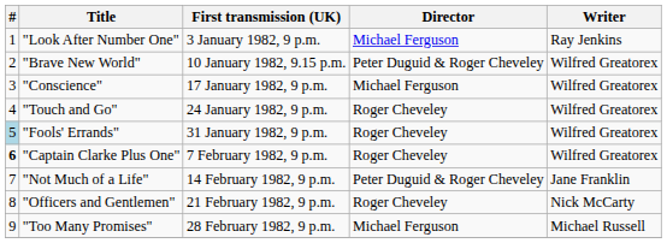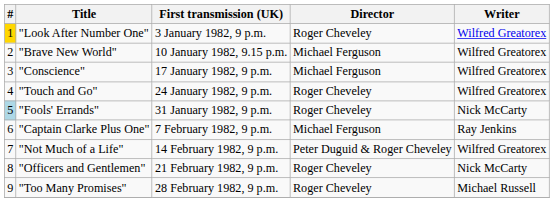 <table class="wikitable plainrowheaders">
 <tr style="color:#00000;">
 <th scope="col">#</th>
 <th scope="col">Title</th>
 <th scope="col">First transmission (UK)</th>
 <th scope="col">Director</th>
 <th scope="col">Writer</th>
 </tr>
 <tr>
-<td>1</td>
+<td style="background: gold;">1</td>
 <td>"Look After Number One"</td>
 <td>3 January 1982, 9 p.m.</td>
-<td><a href='#'>Michael Ferguson</a></td>
-<td>Ray Jenkins</td>
+<td>Roger Cheveley</td>
+<td><a href='#'>Wilfred Greatorex</a></td>
 </tr>
 <tr>
 <td>2</td>
 <td>"Brave New World"</td>
 <td>10 January 1982, 9.15 p.m.</td>
-<td>Peter Duguid & Roger Cheveley</td>
+<td>Michael Ferguson</td>
 <td>Wilfred Greatorex</td>
 </tr>
 <tr>
 <td>3</td>
 <td>"Conscience"</td>
 <td>17 January 1982, 9 p.m.</td>
 <td>Michael Ferguson</td>
 <td>Wilfred Greatorex</td>
 </tr>
 <tr>
 <td>4</td>
 <td>"Touch and Go"</td>
 <td>24 January 1982, 9 p.m.</td>
 <td>Roger Cheveley</td>
 <td>Wilfred Greatorex</td>
 </tr>
 <tr>
 <td style="background: lightblue;">5</td>
 <td>"Fools' Errands"</td>
 <td>31 January 1982, 9 p.m.</td>
 <td>Roger Cheveley</td>
-<td>Wilfred Greatorex</td>
+<td>Nick McCarty</td>
 </tr>
 <tr>
-<td><strong>6</strong></td>
+<td>6</td>
 <td>"Captain Clarke Plus One"</td>
 <td>7 February 1982, 9 p.m.</td>
-<td>Roger Cheveley</td>
-<td>Wilfred Greatorex</td>
+<td>Michael Ferguson</td>
+<td>Ray Jenkins</td>
 </tr>
 <tr>
 <td>7</td>
 <td>"Not Much of a Life"</td>
 <td>14 February 1982, 9 p.m.</td>
 <td>Peter Duguid & Roger Cheveley</td>
-<td>Jane Franklin</td>
+<td>Wilfred Greatorex</td>
 </tr>
 <tr>
 <td>8</td>
 <td>"Officers and Gentlemen"</td>
 <td>21 February 1982, 9 p.m.</td>
 <td>Roger Cheveley</td>
 <td>Nick McCarty</td>
 </tr>
 <tr>
 <td>9</td>
 <td>"Too Many Promises"</td>
 <td>28 February 1982, 9 p.m.</td>
-<td>Michael Ferguson</td>
+<td>Roger Cheveley</td>
 <td>Michael Russell</td>
 </tr>
 <tr>
 </tr>
 </table>
